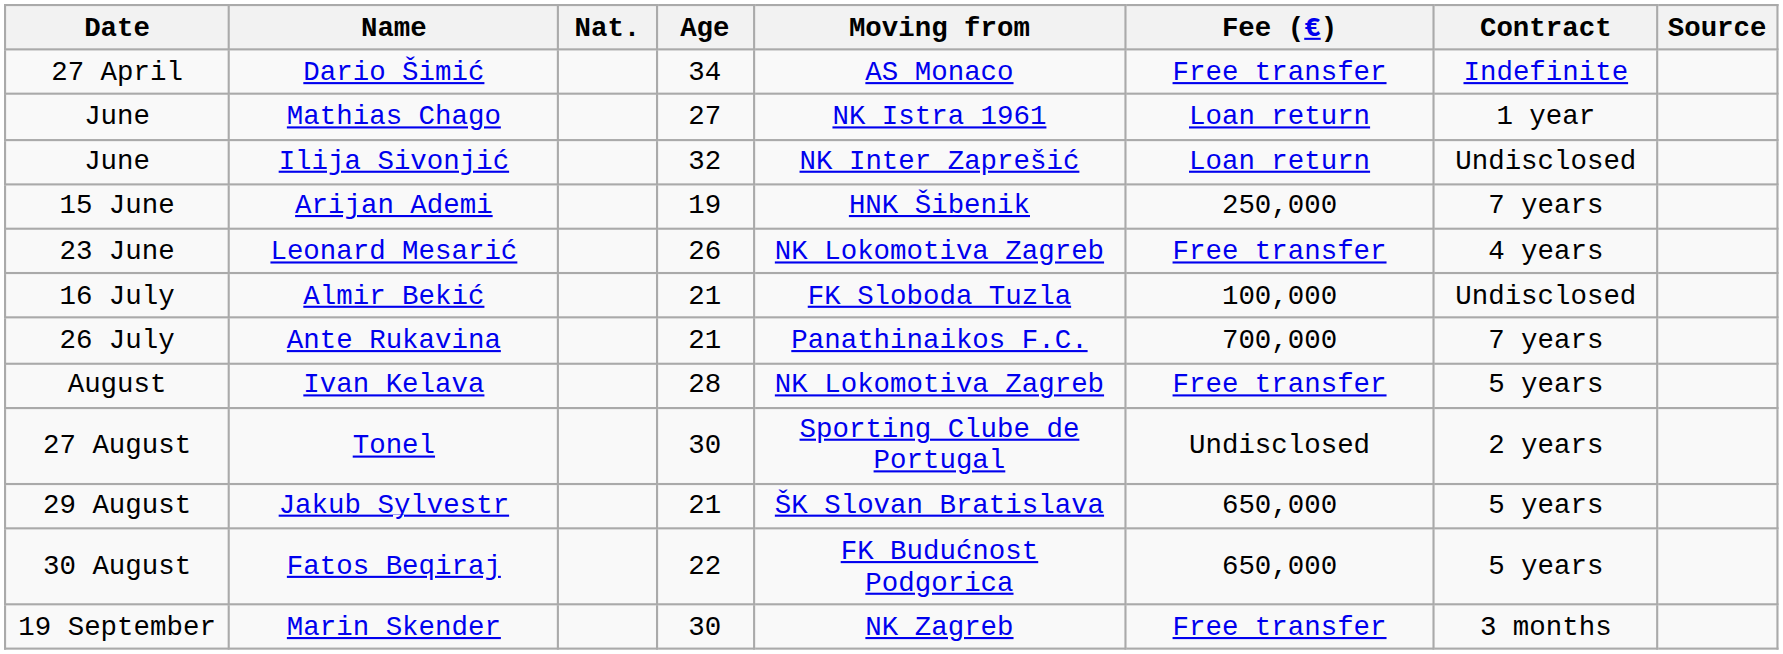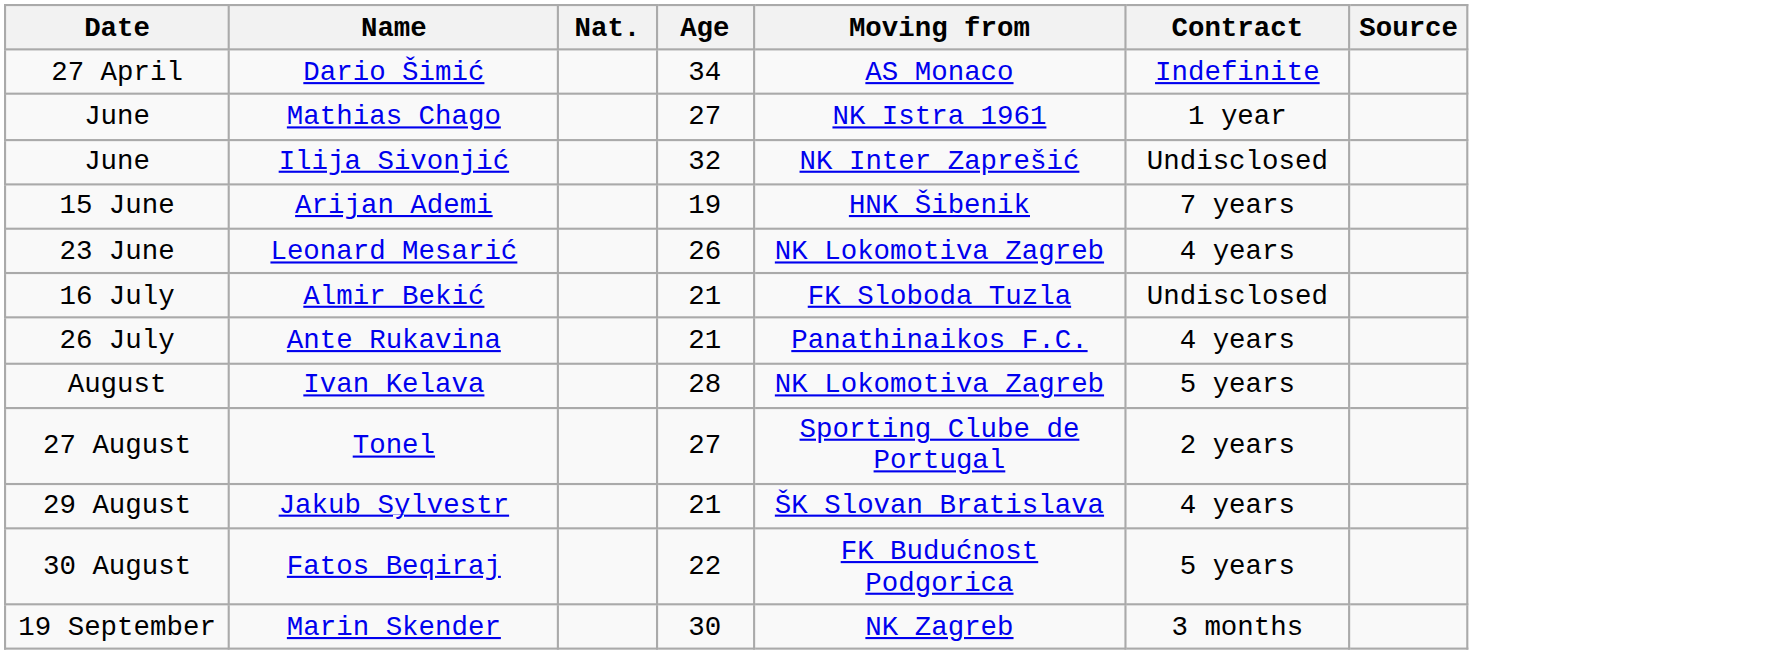 <table class="wikitable">
 <tr>
 <th style="width:100px;">Date</th>
 <th style="width:150px;">Name</th>
 <th style="width:40px;">Nat.</th>
 <th style="width:40px;">Age</th>
 <th style="width:170px;">Moving from</th>
-<th style="width:140px;">Fee (<a href='#'>€</a>)</th>
 <th style="width:100px;">Contract</th>
 <th width="50">Source</th>
 </tr>
 <tr>
 <td style="text-align:center;">27 April</td>
 <td style="text-align:center;"><a href='#'>Dario Šimić</a></td>
 <td style="text-align:center;"></td>
 <td style="text-align:center;">34</td>
 <td style="text-align:center;"><a href='#'>AS Monaco</a></td>
-<td style="text-align:center;"><a href='#'>Free transfer</a></td>
 <td style="text-align:center;"><a href='#'>Indefinite</a></td>
 <td style="text-align:center;"></td>
 </tr>
 <tr>
 <td style="text-align:center;">June</td>
 <td style="text-align:center;"><a href='#'>Mathias Chago</a></td>
 <td style="text-align:center;"></td>
 <td style="text-align:center;">27</td>
 <td style="text-align:center;"><a href='#'>NK Istra 1961</a></td>
-<td style="text-align:center;"><a href='#'>Loan return</a></td>
 <td style="text-align:center;">1 year</td>
 <td style="text-align:center;"></td>
 </tr>
 <tr>
 <td style="text-align:center;">June</td>
 <td style="text-align:center;"><a href='#'>Ilija Sivonjić</a></td>
 <td style="text-align:center;"></td>
 <td style="text-align:center;">32</td>
 <td style="text-align:center;"><a href='#'>NK Inter Zaprešić</a></td>
-<td style="text-align:center;"><a href='#'>Loan return</a></td>
 <td style="text-align:center;">Undisclosed</td>
 <td style="text-align:center;"></td>
 </tr>
 <tr>
 <td style="text-align:center;">15 June</td>
 <td style="text-align:center;"><a href='#'>Arijan Ademi</a></td>
 <td style="text-align:center;"></td>
 <td style="text-align:center;">19</td>
 <td style="text-align:center;"><a href='#'>HNK Šibenik</a></td>
-<td style="text-align:center;">250,000</td>
 <td style="text-align:center;">7 years</td>
 <td style="text-align:center;"></td>
 </tr>
 <tr>
 <td style="text-align:center;">23 June</td>
 <td style="text-align:center;"><a href='#'>Leonard Mesarić</a></td>
 <td style="text-align:center;"></td>
 <td style="text-align:center;">26</td>
 <td style="text-align:center;"><a href='#'>NK Lokomotiva Zagreb</a></td>
-<td style="text-align:center;"><a href='#'>Free transfer</a></td>
 <td style="text-align:center;">4 years</td>
 <td style="text-align:center;"></td>
 </tr>
 <tr>
 <td style="text-align:center;">16 July</td>
 <td style="text-align:center;"><a href='#'>Almir Bekić</a></td>
 <td style="text-align:center;"></td>
 <td style="text-align:center;">21</td>
 <td style="text-align:center;"><a href='#'>FK Sloboda Tuzla</a></td>
-<td style="text-align:center;">100,000</td>
 <td style="text-align:center;">Undisclosed</td>
 <td style="text-align:center;"></td>
 </tr>
 <tr>
 <td style="text-align:center;">26 July</td>
 <td style="text-align:center;"><a href='#'>Ante Rukavina</a></td>
 <td style="text-align:center;"></td>
 <td style="text-align:center;">21</td>
 <td style="text-align:center;"><a href='#'>Panathinaikos F.C.</a></td>
-<td style="text-align:center;">700,000</td>
-<td style="text-align:center;">7 years</td>
+<td style="text-align:center;">4 years</td>
 <td style="text-align:center;"></td>
 </tr>
 <tr>
 <td style="text-align:center;">August</td>
 <td style="text-align:center;"><a href='#'>Ivan Kelava</a></td>
 <td style="text-align:center;"></td>
 <td style="text-align:center;">28</td>
 <td style="text-align:center;"><a href='#'>NK Lokomotiva Zagreb</a></td>
-<td style="text-align:center;"><a href='#'>Free transfer</a></td>
 <td style="text-align:center;">5 years</td>
 <td style="text-align:center;"></td>
 </tr>
 <tr>
 <td style="text-align:center;">27 August</td>
 <td style="text-align:center;"><a href='#'>Tonel</a></td>
 <td style="text-align:center;"></td>
-<td style="text-align:center;">30</td>
+<td style="text-align:center;">27</td>
 <td style="text-align:center;"><a href='#'>Sporting Clube de Portugal</a></td>
-<td style="text-align:center;">Undisclosed</td>
 <td style="text-align:center;">2 years</td>
 <td style="text-align:center;"></td>
 </tr>
 <tr>
 <td style="text-align:center;">29 August</td>
 <td style="text-align:center;"><a href='#'>Jakub Sylvestr</a></td>
 <td style="text-align:center;"></td>
 <td style="text-align:center;">21</td>
 <td style="text-align:center;"><a href='#'>ŠK Slovan Bratislava</a></td>
-<td style="text-align:center;">650,000</td>
-<td style="text-align:center;">5 years</td>
+<td style="text-align:center;">4 years</td>
 <td style="text-align:center;"></td>
 </tr>
 <tr>
 <td style="text-align:center;">30 August</td>
 <td style="text-align:center;"><a href='#'>Fatos Beqiraj</a></td>
 <td style="text-align:center;"></td>
 <td style="text-align:center;">22</td>
 <td style="text-align:center;"><a href='#'>FK Budućnost Podgorica</a></td>
-<td style="text-align:center;">650,000</td>
 <td style="text-align:center;">5 years</td>
 <td style="text-align:center;"></td>
 </tr>
 <tr>
 <td style="text-align:center;">19 September</td>
 <td style="text-align:center;"><a href='#'>Marin Skender</a></td>
 <td style="text-align:center;"></td>
 <td style="text-align:center;">30</td>
 <td style="text-align:center;"><a href='#'>NK Zagreb</a></td>
-<td style="text-align:center;"><a href='#'>Free transfer</a></td>
 <td style="text-align:center;">3 months</td>
 <td style="text-align:center;"></td>
 </tr>
 </table>
